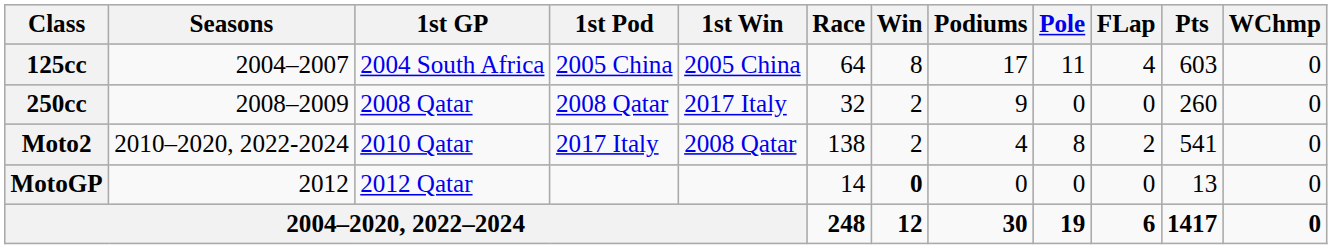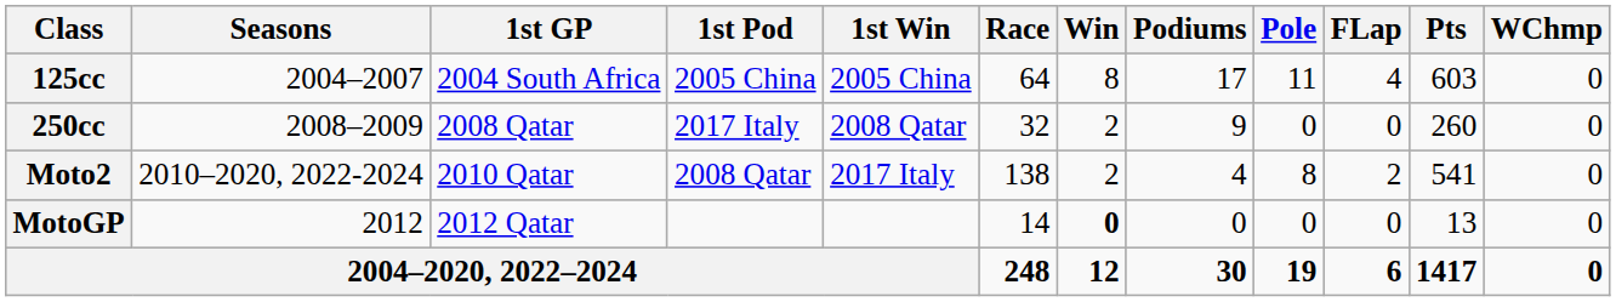 <table class="wikitable" style=text-align:right>
 <tr>
 <th>Class</th>
 <th>Seasons</th>
 <th>1st GP</th>
 <th>1st Pod</th>
 <th>1st Win</th>
 <th>Race</th>
 <th>Win</th>
 <th>Podiums</th>
 <th><a href='#'>Pole</a></th>
 <th>FLap</th>
 <th>Pts</th>
 <th>WChmp</th>
 </tr>
 <tr>
 <th>125cc</th>
 <td>2004–2007</td>
 <td align=left><a href='#'>2004 South Africa</a></td>
 <td align=left><a href='#'>2005 China</a></td>
 <td align=left><a href='#'>2005 China</a></td>
 <td>64</td>
 <td>8</td>
 <td>17</td>
 <td>11</td>
 <td>4</td>
 <td>603</td>
 <td>0</td>
 </tr>
 <tr>
 <th>250cc</th>
 <td>2008–2009</td>
 <td align=left><a href='#'>2008 Qatar</a></td>
+<td align=left><a href='#'>2017 Italy</a></td>
 <td align=left><a href='#'>2008 Qatar</a></td>
-<td align=left><a href='#'>2017 Italy</a></td>
 <td>32</td>
 <td>2</td>
 <td>9</td>
 <td>0</td>
 <td>0</td>
 <td>260</td>
 <td>0</td>
 </tr>
 <tr>
 <th>Moto2</th>
 <td>2010–2020, 2022-2024</td>
 <td align=left><a href='#'>2010 Qatar</a></td>
+<td align=left><a href='#'>2008 Qatar</a></td>
 <td align=left><a href='#'>2017 Italy</a></td>
-<td align=left><a href='#'>2008 Qatar</a></td>
 <td>138</td>
 <td>2</td>
 <td>4</td>
 <td>8</td>
 <td>2</td>
 <td>541</td>
 <td>0</td>
 </tr>
 <tr>
 <th>MotoGP</th>
 <td>2012</td>
 <td align=left><a href='#'>2012 Qatar</a></td>
 <td align=left></td>
 <td align=left></td>
 <td>14</td>
 <td><strong>0</strong></td>
 <td>0</td>
 <td>0</td>
 <td>0</td>
 <td>13</td>
 <td>0</td>
 </tr>
 <tr>
 <th colspan=5>2004–2020, 2022–2024</th>
 <td><strong>248</strong></td>
 <td><strong>12</strong></td>
 <td><strong>30</strong></td>
 <td><strong>19</strong></td>
 <td><strong>6</strong></td>
 <td><strong>1417</strong></td>
 <td><strong>0</strong></td>
 </tr>
 </table>
